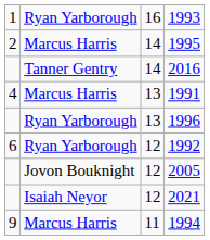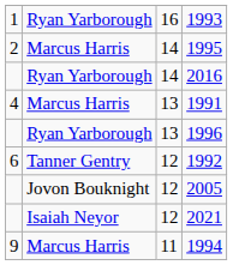 <table class="wikitable">
 <tr>
 </tr>
 <tr>
 <td>1</td>
 <td><a href='#'>Ryan Yarborough</a></td>
 <td>16</td>
 <td><a href='#'>1993</a></td>
 </tr>
 <tr>
 <td>2</td>
 <td><a href='#'>Marcus Harris</a></td>
 <td>14</td>
 <td><a href='#'>1995</a></td>
 </tr>
 <tr>
 <td></td>
-<td><a href='#'>Tanner Gentry</a></td>
+<td><a href='#'>Ryan Yarborough</a></td>
 <td>14</td>
 <td><a href='#'>2016</a></td>
 </tr>
 <tr>
 <td>4</td>
 <td><a href='#'>Marcus Harris</a></td>
 <td>13</td>
 <td><a href='#'>1991</a></td>
 </tr>
 <tr>
 <td></td>
 <td><a href='#'>Ryan Yarborough</a></td>
 <td>13</td>
 <td><a href='#'>1996</a></td>
 </tr>
 <tr>
 <td>6</td>
-<td><a href='#'>Ryan Yarborough</a></td>
+<td><a href='#'>Tanner Gentry</a></td>
 <td>12</td>
 <td><a href='#'>1992</a></td>
 </tr>
 <tr>
 <td></td>
 <td>Jovon Bouknight</td>
 <td>12</td>
 <td><a href='#'>2005</a></td>
 </tr>
 <tr>
 <td></td>
 <td><a href='#'>Isaiah Neyor</a></td>
 <td>12</td>
 <td><a href='#'>2021</a></td>
 </tr>
 <tr>
 <td>9</td>
 <td><a href='#'>Marcus Harris</a></td>
 <td>11</td>
 <td><a href='#'>1994</a></td>
 </tr>
 </table>
